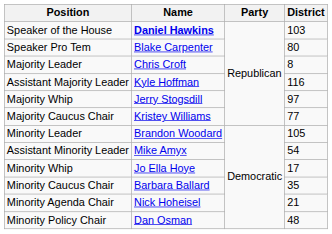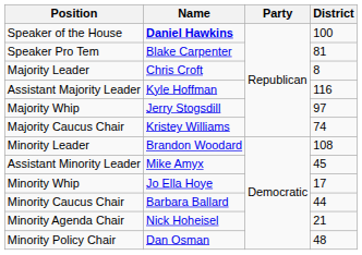 <table class="sortable wikitable">
 <tr>
 <th>Position</th>
 <th>Name</th>
 <th>Party</th>
 <th>District</th>
 </tr>
 <tr>
 <td>Speaker of the House</td>
 <td><strong><a href='#'>Daniel Hawkins</a></strong></td>
 <td rowspan="6" >Republican</td>
-<td>103</td>
+<td>100</td>
 </tr>
 <tr>
 <td>Speaker Pro Tem</td>
 <td><a href='#'>Blake Carpenter</a></td>
-<td>80</td>
+<td>81</td>
 </tr>
 <tr>
 <td>Majority Leader</td>
 <td><a href='#'>Chris Croft</a></td>
 <td>8</td>
 </tr>
 <tr>
 <td>Assistant Majority Leader</td>
 <td><a href='#'>Kyle Hoffman</a></td>
 <td>116</td>
 </tr>
 <tr>
 <td>Majority Whip</td>
 <td><a href='#'>Jerry Stogsdill</a></td>
 <td>97</td>
 </tr>
 <tr>
 <td>Majority Caucus Chair</td>
 <td><a href='#'>Kristey Williams</a></td>
-<td>77</td>
+<td>74</td>
 </tr>
 <tr>
 <td>Minority Leader</td>
 <td><a href='#'>Brandon Woodard</a></td>
 <td rowspan="6" >Democratic</td>
-<td>105</td>
+<td>108</td>
 </tr>
 <tr>
 <td>Assistant Minority Leader</td>
 <td><a href='#'>Mike Amyx</a></td>
-<td>54</td>
+<td>45</td>
 </tr>
 <tr>
 <td>Minority Whip</td>
 <td><a href='#'>Jo Ella Hoye</a></td>
 <td>17</td>
 </tr>
 <tr>
 <td>Minority Caucus Chair</td>
 <td><a href='#'>Barbara Ballard</a></td>
-<td>35</td>
+<td>44</td>
 </tr>
 <tr>
 <td>Minority Agenda Chair</td>
 <td><a href='#'>Nick Hoheisel</a></td>
 <td>21</td>
 </tr>
 <tr>
 <td>Minority Policy Chair</td>
 <td><a href='#'>Dan Osman</a></td>
 <td>48</td>
 </tr>
 </table>
